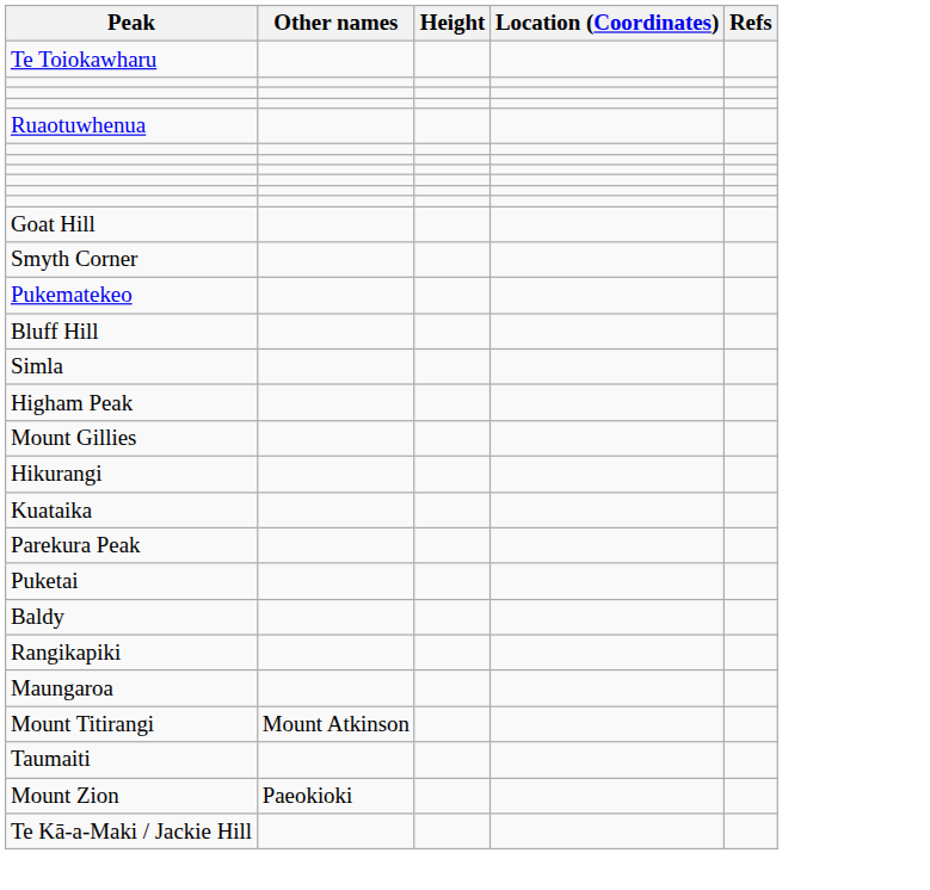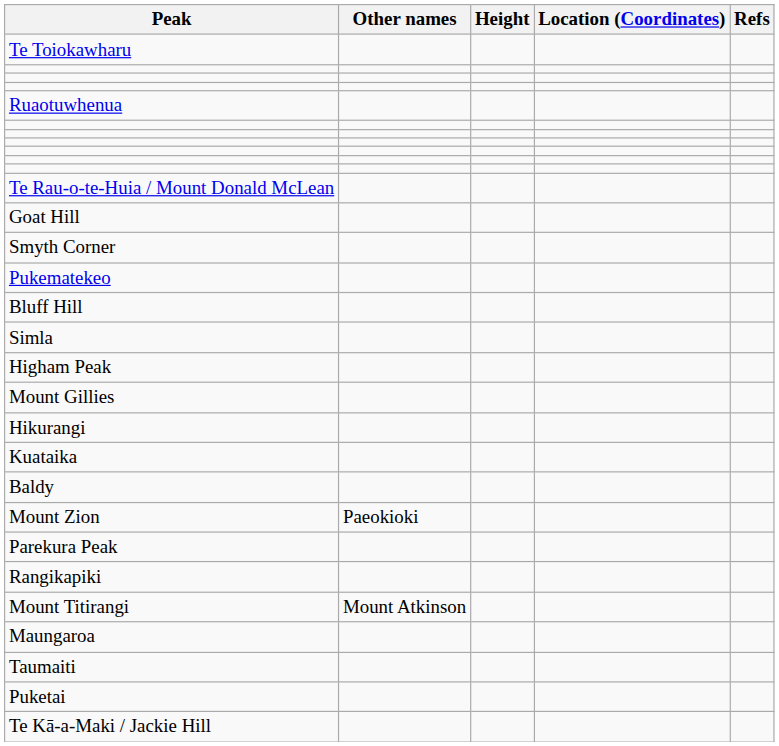 <table class="wikitable sortable">
 <tr>
 <th>Peak</th>
 <th>Other names</th>
 <th>Height</th>
 <th>Location (<a href='#'>Coordinates</a>)</th>
 <th class="unsortable">Refs</th>
 </tr>
 <tr>
 <td align="left"><a href='#'>Te Toiokawharu</a></td>
 <td></td>
 <td></td>
 <td></td>
 <td></td>
 </tr>
 <tr>
 <td align="left"></td>
 <td></td>
 <td></td>
 <td></td>
 <td></td>
 </tr>
 <tr>
 <td align="left"></td>
 <td></td>
 <td></td>
 <td></td>
 <td></td>
 </tr>
 <tr>
 <td align="left"></td>
 <td></td>
 <td></td>
 <td></td>
 <td></td>
 </tr>
 <tr>
 <td align="left"><a href='#'>Ruaotuwhenua</a></td>
 <td></td>
 <td></td>
 <td></td>
 <td></td>
 </tr>
 <tr>
 <td align="left"></td>
 <td></td>
 <td></td>
 <td></td>
 <td></td>
 </tr>
 <tr>
 <td align="left"></td>
 <td></td>
 <td></td>
 <td></td>
 <td></td>
 </tr>
 <tr>
 <td align="left"></td>
 <td></td>
 <td></td>
 <td></td>
 <td></td>
 </tr>
 <tr>
 <td align="left"></td>
 <td></td>
 <td></td>
 <td></td>
 <td></td>
 </tr>
 <tr>
 <td align="left"></td>
 <td></td>
 <td></td>
 <td></td>
 <td></td>
 </tr>
 <tr>
 <td align="left"></td>
 <td></td>
 <td></td>
 <td></td>
 <td></td>
 </tr>
 <tr>
+<td align="left"><a href='#'>Te Rau-o-te-Huia / Mount Donald McLean</a></td>
+<td></td>
+<td></td>
+<td></td>
+<td></td>
+</tr>
+<tr>
 <td align="left">Goat Hill</td>
 <td></td>
 <td></td>
 <td></td>
 <td></td>
 </tr>
 <tr>
 <td align="left">Smyth Corner</td>
 <td></td>
 <td></td>
 <td></td>
 <td></td>
 </tr>
 <tr>
 <td align="left"><a href='#'>Pukematekeo</a></td>
 <td></td>
 <td></td>
 <td></td>
 <td></td>
 </tr>
 <tr>
 <td align="left">Bluff Hill</td>
 <td></td>
 <td></td>
 <td></td>
 <td></td>
 </tr>
 <tr>
 <td align="left">Simla</td>
 <td></td>
 <td></td>
 <td></td>
 <td></td>
 </tr>
 <tr>
 <td align="left">Higham Peak</td>
 <td></td>
 <td></td>
 <td></td>
 <td></td>
 </tr>
 <tr>
 <td align="left">Mount Gillies</td>
 <td></td>
 <td></td>
 <td></td>
 <td></td>
 </tr>
 <tr>
 <td align="left">Hikurangi</td>
 <td></td>
 <td></td>
 <td></td>
 <td></td>
 </tr>
 <tr>
 <td align="left">Kuataika</td>
 <td></td>
 <td></td>
 <td></td>
 <td></td>
 </tr>
 <tr>
+<td align="left">Baldy</td>
+<td></td>
+<td></td>
+<td></td>
+<td></td>
+</tr>
+<tr>
+<td align="left">Mount Zion</td>
+<td>Paeokioki</td>
+<td></td>
+<td></td>
+<td></td>
+</tr>
+<tr>
 <td align="left">Parekura Peak</td>
+<td></td>
+<td></td>
+<td></td>
+<td></td>
+</tr>
+<tr>
+<td align="left">Rangikapiki</td>
+<td></td>
+<td></td>
+<td></td>
+<td></td>
+</tr>
+<tr>
+<td align="left">Mount Titirangi</td>
+<td>Mount Atkinson</td>
+<td></td>
+<td></td>
+<td></td>
+</tr>
+<tr>
+<td align="left">Maungaroa</td>
+<td></td>
+<td></td>
+<td></td>
+<td></td>
+</tr>
+<tr>
+<td align="left">Taumaiti</td>
 <td></td>
 <td></td>
 <td></td>
 <td></td>
 </tr>
 <tr>
 <td align="left">Puketai</td>
 <td></td>
 <td></td>
 <td></td>
 <td></td>
 </tr>
 <tr>
-<td align="left">Baldy</td>
-<td></td>
-<td></td>
-<td></td>
-<td></td>
-</tr>
-<tr>
-<td align="left">Rangikapiki</td>
-<td></td>
-<td></td>
-<td></td>
-<td></td>
-</tr>
-<tr>
-<td align="left">Maungaroa</td>
-<td></td>
-<td></td>
-<td></td>
-<td></td>
-</tr>
-<tr>
-<td align="left">Mount Titirangi</td>
-<td>Mount Atkinson</td>
-<td></td>
-<td></td>
-<td></td>
-</tr>
-<tr>
-<td align="left">Taumaiti</td>
-<td></td>
-<td></td>
-<td></td>
-<td></td>
-</tr>
-<tr>
-<td align="left">Mount Zion</td>
-<td>Paeokioki</td>
-<td></td>
-<td></td>
-<td></td>
-</tr>
-<tr>
 <td align="left">Te Kā-a-Maki / Jackie Hill</td>
 <td></td>
 <td></td>
 <td></td>
 <td></td>
 </tr>
 </table>
